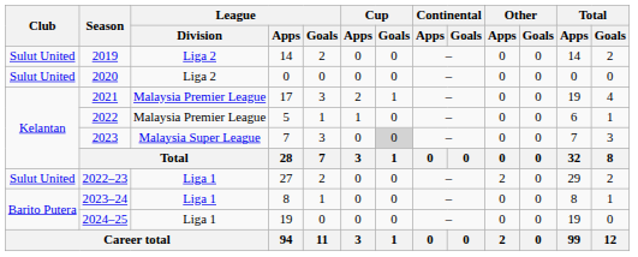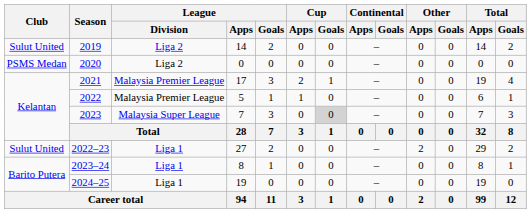 <table class="wikitable" style="text-align:center">
 <tr>
 <th rowspan="2">Club</th>
 <th rowspan="2">Season</th>
 <th colspan="3">League</th>
 <th colspan="2">Cup</th>
 <th colspan="2">Continental</th>
 <th colspan="2">Other</th>
 <th colspan="2">Total</th>
 </tr>
 <tr>
 <th>Division</th>
 <th>Apps</th>
 <th>Goals</th>
 <th>Apps</th>
 <th>Goals</th>
 <th>Apps</th>
 <th>Goals</th>
 <th>Apps</th>
 <th>Goals</th>
 <th>Apps</th>
 <th>Goals</th>
 </tr>
 <tr>
 <td><a href='#'>Sulut United</a></td>
 <td><a href='#'>2019</a></td>
 <td><a href='#'>Liga 2</a></td>
 <td>14</td>
 <td>2</td>
 <td>0</td>
 <td>0</td>
 <td colspan="2">–</td>
 <td>0</td>
 <td>0</td>
 <td>14</td>
 <td>2</td>
 </tr>
 <tr>
-<td><a href='#'>Sulut United</a></td>
+<td><a href='#'>PSMS Medan</a></td>
 <td><a href='#'>2020</a></td>
 <td>Liga 2</td>
 <td>0</td>
 <td>0</td>
 <td>0</td>
 <td>0</td>
 <td colspan="2">–</td>
 <td>0</td>
 <td>0</td>
 <td>0</td>
 <td>0</td>
 </tr>
 <tr>
 <td rowspan="4"><a href='#'>Kelantan</a></td>
 <td><a href='#'>2021</a></td>
 <td><a href='#'>Malaysia Premier League</a></td>
 <td>17</td>
 <td>3</td>
 <td>2</td>
 <td>1</td>
 <td colspan="2">–</td>
 <td>0</td>
 <td>0</td>
 <td>19</td>
 <td>4</td>
 </tr>
 <tr>
 <td><a href='#'>2022</a></td>
 <td>Malaysia Premier League</td>
 <td>5</td>
 <td>1</td>
 <td>1</td>
 <td>0</td>
 <td colspan="2">–</td>
 <td>0</td>
 <td>0</td>
 <td>6</td>
 <td>1</td>
 </tr>
 <tr>
 <td><a href='#'>2023</a></td>
 <td><a href='#'>Malaysia Super League</a></td>
 <td>7</td>
 <td>3</td>
 <td>0</td>
 <td style="background: lightgrey;">0</td>
 <td colspan="2">–</td>
 <td>0</td>
 <td>0</td>
 <td>7</td>
 <td>3</td>
 </tr>
 <tr>
 <th colspan="2">Total</th>
 <th>28</th>
 <th>7</th>
 <th>3</th>
 <th>1</th>
 <th>0</th>
 <th>0</th>
 <th>0</th>
 <th>0</th>
 <th>32</th>
 <th>8</th>
 </tr>
 <tr>
 <td><a href='#'>Sulut United</a></td>
 <td><a href='#'>2022–23</a></td>
 <td><a href='#'>Liga 1</a></td>
 <td>27</td>
 <td>2</td>
 <td>0</td>
 <td>0</td>
 <td colspan="2">–</td>
 <td>2</td>
 <td>0</td>
 <td>29</td>
 <td>2</td>
 </tr>
 <tr>
 <td rowspan="2"><a href='#'>Barito Putera</a></td>
 <td><a href='#'>2023–24</a></td>
 <td><a href='#'>Liga 1</a></td>
 <td>8</td>
 <td>1</td>
 <td>0</td>
 <td>0</td>
 <td colspan="2">–</td>
 <td>0</td>
 <td>0</td>
 <td>8</td>
 <td>1</td>
 </tr>
 <tr>
 <td><a href='#'>2024–25</a></td>
 <td>Liga 1</td>
 <td>19</td>
 <td>0</td>
 <td>0</td>
 <td>0</td>
 <td colspan="2">–</td>
 <td>0</td>
 <td>0</td>
 <td>19</td>
 <td>0</td>
 </tr>
 <tr>
 <th colspan="3">Career total</th>
 <th>94</th>
 <th>11</th>
 <th>3</th>
 <th>1</th>
 <th>0</th>
 <th>0</th>
 <th>2</th>
 <th>0</th>
 <th>99</th>
 <th>12</th>
 </tr>
 </table>
